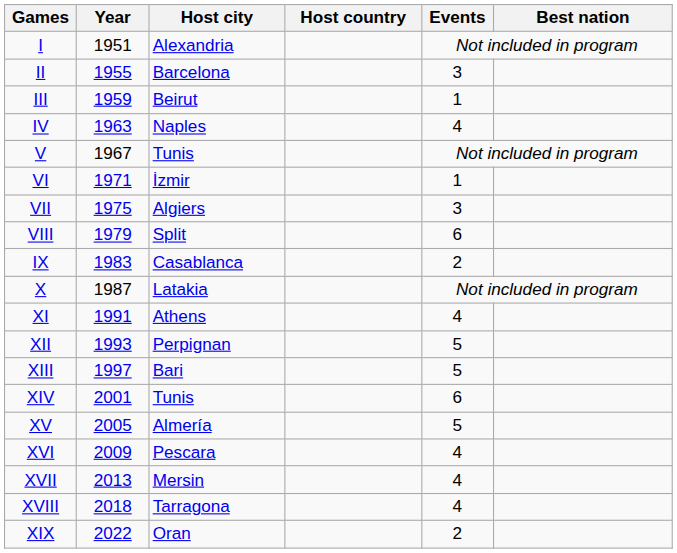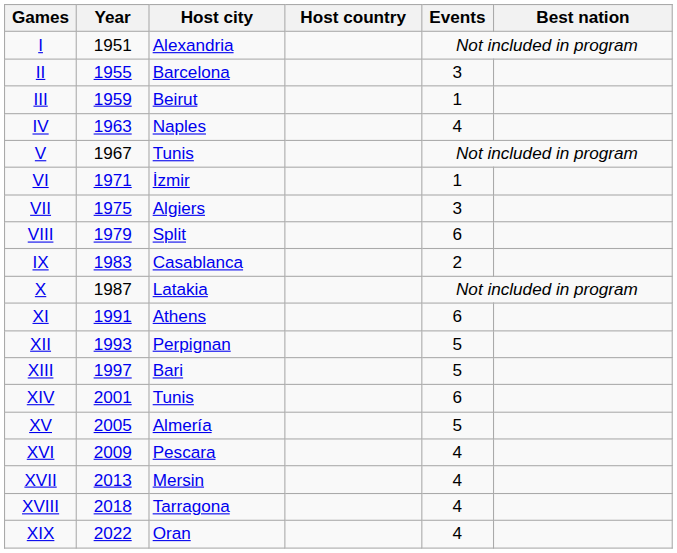 <table class="wikitable unsortable">
 <tr>
 <th width=60>Games</th>
 <th width=60>Year</th>
 <th width=120>Host city</th>
 <th width=120>Host country</th>
 <th width=60>Events</th>
 <th width=160>Best nation</th>
 </tr>
 <tr>
 <td align=center><a href='#'>I</a></td>
 <td align=center><span>1951</span></td>
 <td><a href='#'>Alexandria</a></td>
 <td></td>
 <td align=center colspan=2><em>Not included in program</em></td>
 </tr>
 <tr>
 <td align=center><a href='#'>II</a></td>
 <td align=center><a href='#'>1955</a></td>
 <td><a href='#'>Barcelona</a></td>
 <td></td>
 <td align=center>3</td>
 <td></td>
 </tr>
 <tr>
 <td align=center><a href='#'>III</a></td>
 <td align=center><a href='#'>1959</a></td>
 <td><a href='#'>Beirut</a></td>
 <td></td>
 <td align=center>1</td>
 <td></td>
 </tr>
 <tr>
 <td align=center><a href='#'>IV</a></td>
 <td align=center><a href='#'>1963</a></td>
 <td><a href='#'>Naples</a></td>
 <td></td>
 <td align=center>4</td>
 <td></td>
 </tr>
 <tr>
 <td align=center><a href='#'>V</a></td>
 <td align=center><span>1967</span></td>
 <td><a href='#'>Tunis</a></td>
 <td></td>
 <td align=center colspan=2><em>Not included in program</em></td>
 </tr>
 <tr>
 <td align=center><a href='#'>VI</a></td>
 <td align=center><a href='#'>1971</a></td>
 <td><a href='#'>İzmir</a></td>
 <td></td>
 <td align=center>1</td>
 <td></td>
 </tr>
 <tr>
 <td align=center><a href='#'>VII</a></td>
 <td align=center><a href='#'>1975</a></td>
 <td><a href='#'>Algiers</a></td>
 <td></td>
 <td align=center>3</td>
 <td></td>
 </tr>
 <tr>
 <td align=center><a href='#'>VIII</a></td>
 <td align=center><a href='#'>1979</a></td>
 <td><a href='#'>Split</a></td>
 <td></td>
 <td align=center>6</td>
 <td></td>
 </tr>
 <tr>
 <td align=center><a href='#'>IX</a></td>
 <td align=center><a href='#'>1983</a></td>
 <td><a href='#'>Casablanca</a></td>
 <td></td>
 <td align=center>2</td>
 <td></td>
 </tr>
 <tr>
 <td align=center><a href='#'>X</a></td>
 <td align=center><span>1987</span></td>
 <td><a href='#'>Latakia</a></td>
 <td></td>
 <td align=center colspan=2><em>Not included in program</em></td>
 </tr>
 <tr>
 <td align=center><a href='#'>XI</a></td>
 <td align=center><a href='#'>1991</a></td>
 <td><a href='#'>Athens</a></td>
 <td></td>
-<td align=center>4</td>
+<td align=center>6</td>
 <td></td>
 </tr>
 <tr>
 <td align=center><a href='#'>XII</a></td>
 <td align=center><a href='#'>1993</a></td>
 <td><a href='#'>Perpignan</a></td>
 <td></td>
 <td align=center>5</td>
 <td></td>
 </tr>
 <tr>
 <td align=center><a href='#'>XIII</a></td>
 <td align=center><a href='#'>1997</a></td>
 <td><a href='#'>Bari</a></td>
 <td></td>
 <td align=center>5</td>
 <td></td>
 </tr>
 <tr>
 <td align=center><a href='#'>XIV</a></td>
 <td align=center><a href='#'>2001</a></td>
 <td><a href='#'>Tunis</a></td>
 <td></td>
 <td align=center>6</td>
 <td></td>
 </tr>
 <tr>
 <td align=center><a href='#'>XV</a></td>
 <td align=center><a href='#'>2005</a></td>
 <td><a href='#'>Almería</a></td>
 <td></td>
 <td align=center>5</td>
 <td></td>
 </tr>
 <tr>
 <td align=center><a href='#'>XVI</a></td>
 <td align=center><a href='#'>2009</a></td>
 <td><a href='#'>Pescara</a></td>
 <td></td>
 <td align=center>4</td>
 <td></td>
 </tr>
 <tr>
 <td align=center><a href='#'>XVII</a></td>
 <td align=center><a href='#'>2013</a></td>
 <td><a href='#'>Mersin</a></td>
 <td></td>
 <td align=center>4</td>
 <td></td>
 </tr>
 <tr>
 <td align=center><a href='#'>XVIII</a></td>
 <td align=center><a href='#'>2018</a></td>
 <td><a href='#'>Tarragona</a></td>
 <td></td>
 <td align=center>4</td>
 <td></td>
 </tr>
 <tr>
 <td align=center><a href='#'>XIX</a></td>
 <td align=center><a href='#'>2022</a></td>
 <td><a href='#'>Oran</a></td>
 <td></td>
-<td align=center>2</td>
+<td align=center>4</td>
 <td></td>
 </tr>
 </table>
